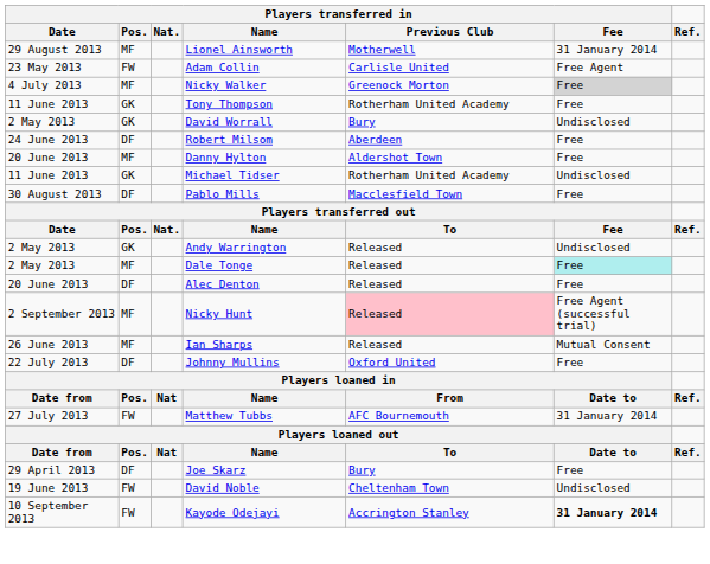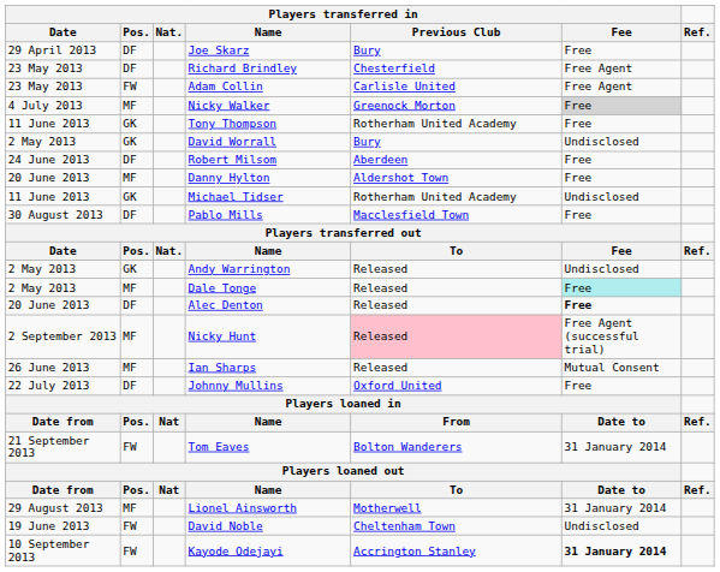 <table class="wikitable" style="font-size:95%;">
 <tr>
 <th colspan="6">Players transferred in</th>
 </tr>
 <tr>
 <th width="120px">Date</th>
 <th width="25px">Pos.</th>
 <th width="25px">Nat.</th>
 <th width="175px">Name</th>
 <th width="225px">Previous Club</th>
 <th width="125px">Fee</th>
 <th width="25px">Ref.</th>
 </tr>
 <tr>
-<td>29 August 2013</td>
-<td>MF</td>
+<td>29 April 2013</td>
+<td>DF</td>
 <td></td>
-<td><a href='#'>Lionel Ainsworth</a></td>
-<td><a href='#'>Motherwell</a></td>
-<td>31 January 2014</td>
+<td><a href='#'>Joe Skarz</a></td>
+<td><a href='#'>Bury</a></td>
+<td>Free</td>
+<td></td>
+</tr>
+<tr>
+<td>23 May 2013</td>
+<td>DF</td>
+<td></td>
+<td><a href='#'>Richard Brindley</a></td>
+<td><a href='#'>Chesterfield</a></td>
+<td>Free Agent</td>
 <td></td>
 </tr>
 <tr>
 <td>23 May 2013</td>
 <td>FW</td>
 <td></td>
 <td><a href='#'>Adam Collin</a></td>
 <td><a href='#'>Carlisle United</a></td>
 <td>Free Agent</td>
 <td></td>
 </tr>
 <tr>
 <td>4 July 2013</td>
 <td>MF</td>
 <td></td>
 <td><a href='#'>Nicky Walker</a></td>
 <td><a href='#'>Greenock Morton</a></td>
 <td style="background: lightgrey;">Free</td>
 <td></td>
 </tr>
 <tr>
 <td>11 June 2013</td>
 <td>GK</td>
 <td></td>
 <td><a href='#'>Tony Thompson</a></td>
 <td>Rotherham United Academy</td>
 <td>Free</td>
 <td></td>
 </tr>
 <tr>
 <td>2 May 2013</td>
 <td>GK</td>
 <td></td>
 <td><a href='#'>David Worrall</a></td>
 <td><a href='#'>Bury</a></td>
 <td>Undisclosed</td>
 <td></td>
 </tr>
 <tr>
 <td>24 June 2013</td>
 <td>DF</td>
 <td></td>
 <td><a href='#'>Robert Milsom</a></td>
 <td><a href='#'>Aberdeen</a></td>
 <td>Free</td>
 <td></td>
 </tr>
 <tr>
 <td>20 June 2013</td>
 <td>MF</td>
 <td></td>
 <td><a href='#'>Danny Hylton</a></td>
 <td><a href='#'>Aldershot Town</a></td>
 <td>Free</td>
 <td></td>
 </tr>
 <tr>
 <td>11 June 2013</td>
 <td>GK</td>
 <td></td>
 <td><a href='#'>Michael Tidser</a></td>
 <td>Rotherham United Academy</td>
 <td>Undisclosed</td>
 <td></td>
 </tr>
 <tr>
 <td>30 August 2013</td>
 <td>DF</td>
 <td></td>
 <td><a href='#'>Pablo Mills</a></td>
 <td><a href='#'>Macclesfield Town</a></td>
 <td>Free</td>
 <td></td>
 </tr>
 <tr>
 <th colspan="6">Players transferred out</th>
 </tr>
 <tr>
 <th>Date</th>
 <th>Pos.</th>
 <th>Nat.</th>
 <th>Name</th>
 <th>To</th>
 <th>Fee</th>
 <th>Ref.</th>
 </tr>
 <tr>
 <td>2 May 2013</td>
 <td>GK</td>
 <td></td>
 <td><a href='#'>Andy Warrington</a></td>
 <td>Released</td>
 <td>Undisclosed</td>
 <td></td>
 </tr>
 <tr>
 <td>2 May 2013</td>
 <td>MF</td>
 <td></td>
 <td><a href='#'>Dale Tonge</a></td>
 <td>Released</td>
 <td style="background: paleturquoise;">Free</td>
 <td></td>
 </tr>
 <tr>
 <td>20 June 2013</td>
 <td>DF</td>
 <td></td>
 <td><a href='#'>Alec Denton</a></td>
 <td>Released</td>
-<td>Free</td>
+<td><strong>Free</strong></td>
 <td></td>
 </tr>
 <tr>
 <td>2 September 2013</td>
 <td>MF</td>
 <td></td>
 <td><a href='#'>Nicky Hunt</a></td>
 <td style="background: pink;">Released</td>
 <td>Free Agent (successful trial)</td>
 <td></td>
 </tr>
 <tr>
 <td>26 June 2013</td>
 <td>MF</td>
 <td></td>
 <td><a href='#'>Ian Sharps</a></td>
 <td>Released</td>
 <td>Mutual Consent</td>
 <td></td>
 </tr>
 <tr>
 <td>22 July 2013</td>
 <td>DF</td>
 <td></td>
 <td><a href='#'>Johnny Mullins</a></td>
 <td><a href='#'>Oxford United</a></td>
 <td>Free</td>
 <td></td>
 </tr>
 <tr>
 <th colspan="6">Players loaned in</th>
 </tr>
 <tr>
 <th>Date from</th>
 <th>Pos.</th>
 <th>Nat</th>
 <th>Name</th>
 <th>From</th>
 <th>Date to</th>
 <th>Ref.</th>
 </tr>
 <tr>
-<td>27 July 2013</td>
+<td>21 September 2013</td>
 <td>FW</td>
 <td></td>
-<td><a href='#'>Matthew Tubbs</a></td>
-<td><a href='#'>AFC Bournemouth</a></td>
+<td><a href='#'>Tom Eaves</a></td>
+<td><a href='#'>Bolton Wanderers</a></td>
 <td>31 January 2014</td>
 <td></td>
 </tr>
 <tr>
 <th colspan="6">Players loaned out</th>
 </tr>
 <tr>
 <th>Date from</th>
 <th>Pos.</th>
 <th>Nat</th>
 <th>Name</th>
 <th>To</th>
 <th>Date to</th>
 <th>Ref.</th>
 </tr>
 <tr>
-<td>29 April 2013</td>
-<td>DF</td>
+<td>29 August 2013</td>
+<td>MF</td>
 <td></td>
-<td><a href='#'>Joe Skarz</a></td>
-<td><a href='#'>Bury</a></td>
-<td>Free</td>
+<td><a href='#'>Lionel Ainsworth</a></td>
+<td><a href='#'>Motherwell</a></td>
+<td>31 January 2014</td>
 <td></td>
 </tr>
 <tr>
 <td>19 June 2013</td>
 <td>FW</td>
 <td></td>
 <td><a href='#'>David Noble</a></td>
 <td><a href='#'>Cheltenham Town</a></td>
 <td>Undisclosed</td>
 <td></td>
 </tr>
 <tr>
 <td>10 September 2013</td>
 <td>FW</td>
 <td></td>
 <td><a href='#'>Kayode Odejayi</a></td>
 <td><a href='#'>Accrington Stanley</a></td>
 <td><strong>31 January 2014</strong></td>
 <td></td>
 </tr>
 </table>
